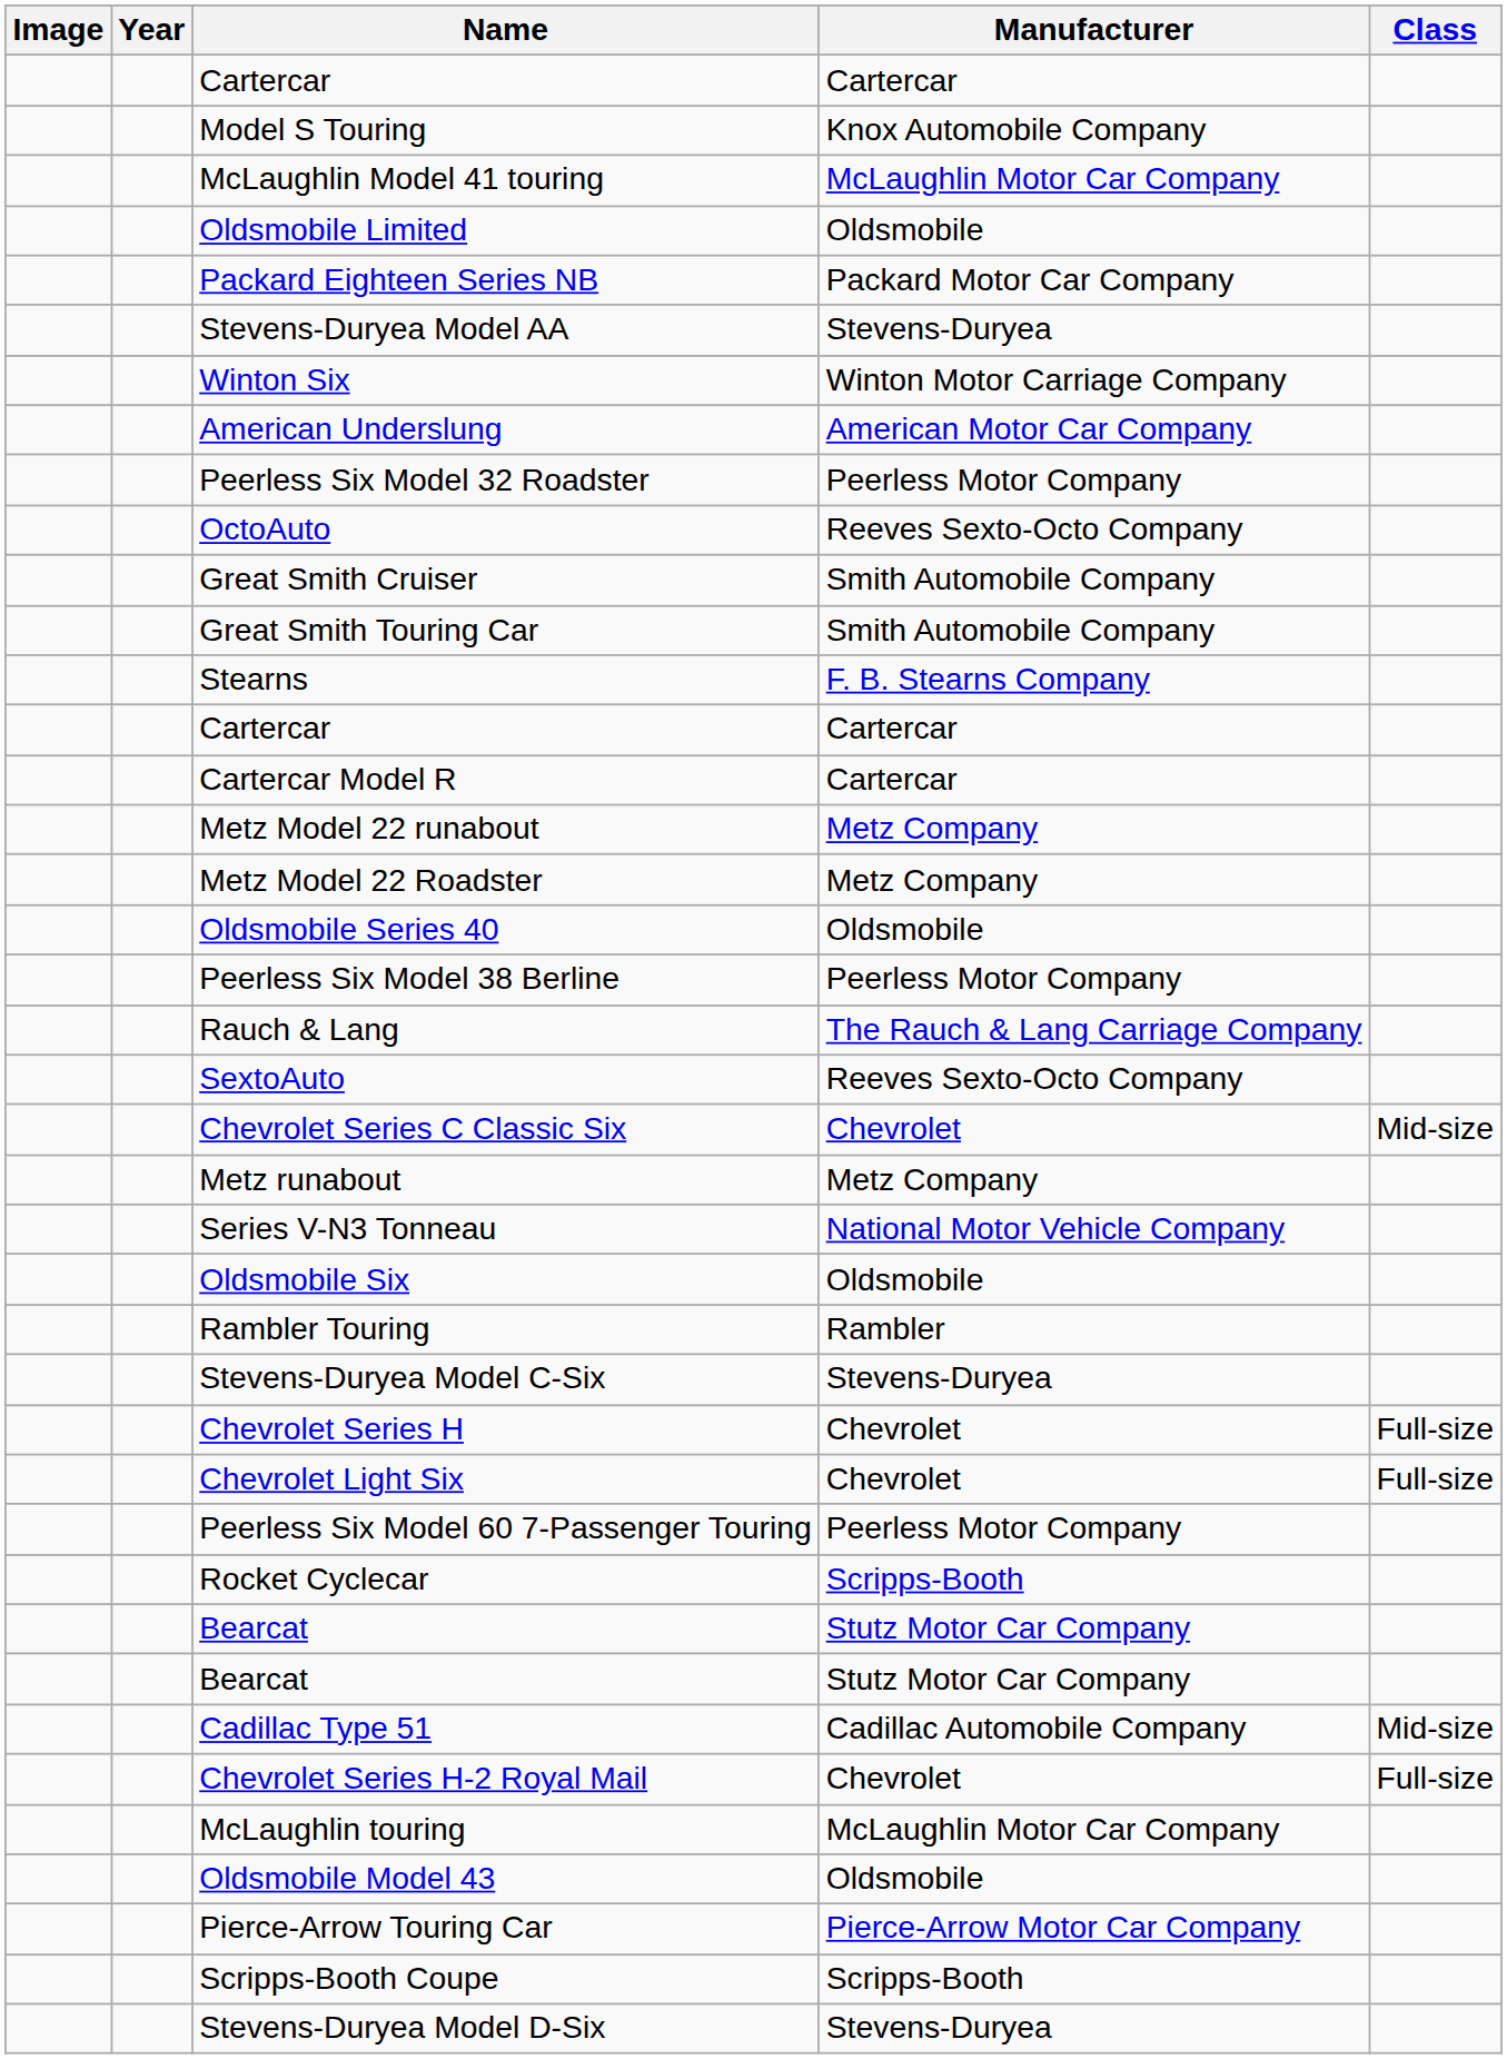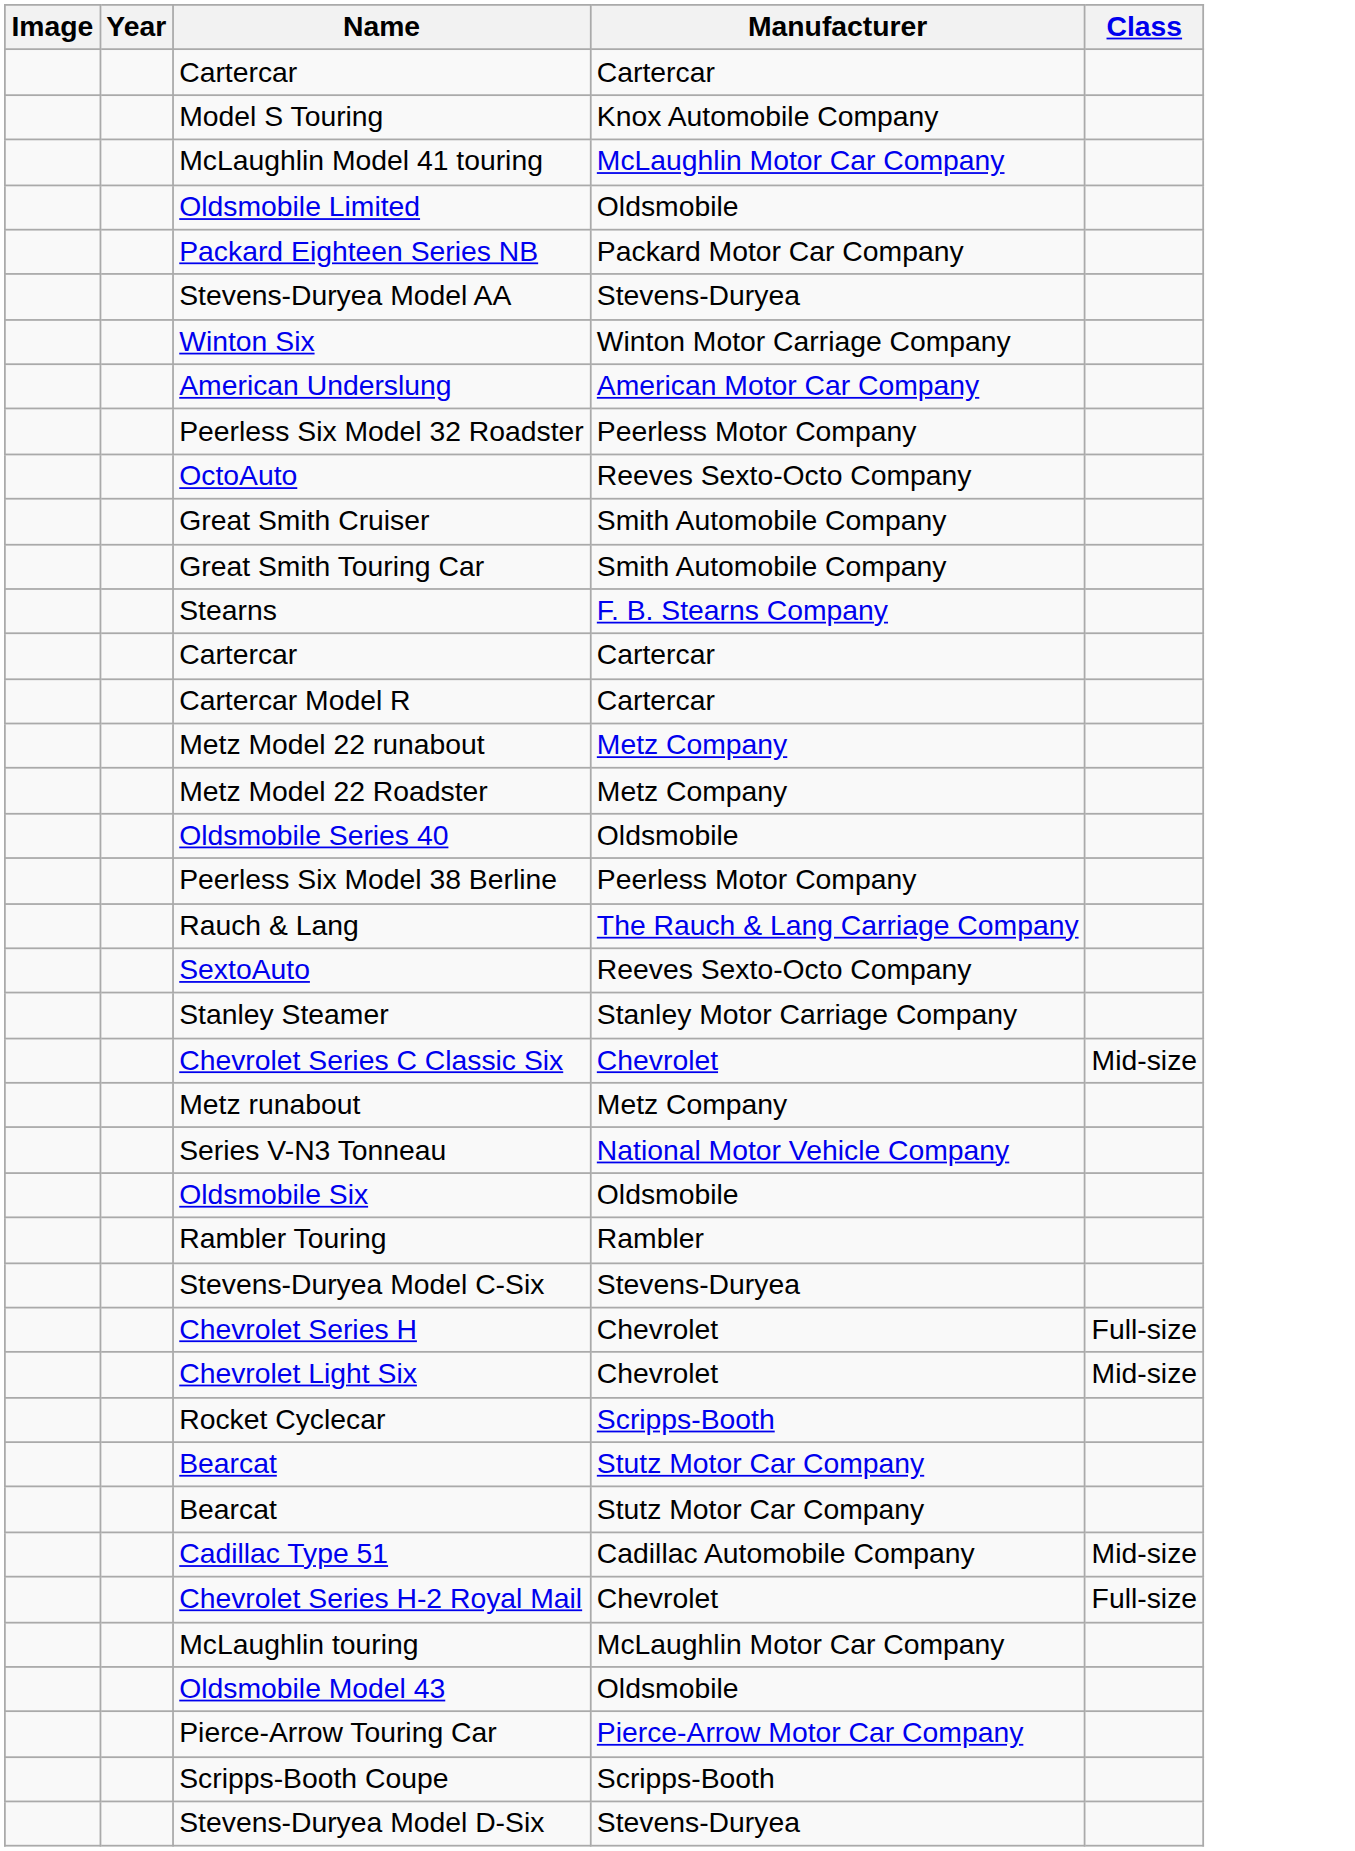 <table class="wikitable sortable">
 <tr>
 <th class="unsortable">Image</th>
 <th>Year</th>
 <th>Name</th>
 <th>Manufacturer</th>
 <th><a href='#'>Class</a></th>
 </tr>
 <tr>
 <td></td>
 <td></td>
 <td>Cartercar</td>
 <td>Cartercar</td>
 <td></td>
 </tr>
 <tr>
 <td></td>
 <td></td>
 <td>Model S Touring</td>
 <td>Knox Automobile Company</td>
 <td></td>
 </tr>
 <tr>
 <td></td>
 <td></td>
 <td>McLaughlin Model 41 touring</td>
 <td><a href='#'>McLaughlin Motor Car Company</a></td>
 <td></td>
 </tr>
 <tr>
 <td></td>
 <td></td>
 <td><a href='#'>Oldsmobile Limited</a></td>
 <td>Oldsmobile</td>
 <td></td>
 </tr>
 <tr>
 <td></td>
 <td></td>
 <td><a href='#'>Packard Eighteen Series NB</a></td>
 <td>Packard Motor Car Company</td>
 <td></td>
 </tr>
 <tr>
 <td></td>
 <td></td>
 <td>Stevens-Duryea Model AA</td>
 <td>Stevens-Duryea</td>
 <td></td>
 </tr>
 <tr>
 <td></td>
 <td></td>
 <td><a href='#'>Winton Six</a></td>
 <td>Winton Motor Carriage Company</td>
 <td></td>
 </tr>
 <tr>
 <td></td>
 <td></td>
 <td><a href='#'>American Underslung</a></td>
 <td><a href='#'>American Motor Car Company</a></td>
 <td></td>
 </tr>
 <tr>
 <td></td>
 <td></td>
 <td>Peerless Six Model 32 Roadster</td>
 <td>Peerless Motor Company</td>
 <td></td>
 </tr>
 <tr>
 <td></td>
 <td></td>
 <td><a href='#'>OctoAuto</a></td>
 <td>Reeves Sexto-Octo Company</td>
 <td></td>
 </tr>
 <tr>
 <td></td>
 <td></td>
 <td>Great Smith Cruiser</td>
 <td>Smith Automobile Company</td>
 <td></td>
 </tr>
 <tr>
 <td></td>
 <td></td>
 <td>Great Smith Touring Car</td>
 <td>Smith Automobile Company</td>
 <td></td>
 </tr>
 <tr>
 <td></td>
 <td></td>
 <td>Stearns</td>
 <td><a href='#'>F. B. Stearns Company</a></td>
 <td></td>
 </tr>
 <tr>
 <td></td>
 <td></td>
 <td>Cartercar</td>
 <td>Cartercar</td>
 <td></td>
 </tr>
 <tr>
 <td></td>
 <td></td>
 <td>Cartercar Model R</td>
 <td>Cartercar</td>
 <td></td>
 </tr>
 <tr>
 <td></td>
 <td></td>
 <td>Metz Model 22 runabout</td>
 <td><a href='#'>Metz Company</a></td>
 <td></td>
 </tr>
 <tr>
 <td></td>
 <td></td>
 <td>Metz Model 22 Roadster</td>
 <td>Metz Company</td>
 <td></td>
 </tr>
 <tr>
 <td></td>
 <td></td>
 <td><a href='#'>Oldsmobile Series 40</a></td>
 <td>Oldsmobile</td>
 <td></td>
 </tr>
 <tr>
 <td></td>
 <td></td>
 <td>Peerless Six Model 38 Berline</td>
 <td>Peerless Motor Company</td>
 <td></td>
 </tr>
 <tr>
 <td></td>
 <td></td>
 <td>Rauch & Lang</td>
 <td><a href='#'>The Rauch & Lang Carriage Company</a></td>
 <td></td>
 </tr>
 <tr>
 <td></td>
 <td></td>
 <td><a href='#'>SextoAuto</a></td>
 <td>Reeves Sexto-Octo Company</td>
 <td></td>
 </tr>
 <tr>
 <td></td>
 <td></td>
+<td>Stanley Steamer</td>
+<td>Stanley Motor Carriage Company</td>
+<td></td>
+</tr>
+<tr>
+<td></td>
+<td></td>
 <td><a href='#'>Chevrolet Series C Classic Six</a></td>
 <td><a href='#'>Chevrolet</a></td>
 <td>Mid-size</td>
 </tr>
 <tr>
 <td></td>
 <td></td>
 <td>Metz runabout</td>
 <td>Metz Company</td>
 <td></td>
 </tr>
 <tr>
 <td></td>
 <td></td>
 <td>Series V-N3 Tonneau</td>
 <td><a href='#'>National Motor Vehicle Company</a></td>
 <td></td>
 </tr>
 <tr>
 <td></td>
 <td></td>
 <td><a href='#'>Oldsmobile Six</a></td>
 <td>Oldsmobile</td>
 <td></td>
 </tr>
 <tr>
 <td></td>
 <td></td>
 <td>Rambler Touring</td>
 <td>Rambler</td>
 <td></td>
 </tr>
 <tr>
 <td></td>
 <td></td>
 <td>Stevens-Duryea Model C-Six</td>
 <td>Stevens-Duryea</td>
 <td></td>
 </tr>
 <tr>
 <td></td>
 <td></td>
 <td><a href='#'>Chevrolet Series H</a></td>
 <td>Chevrolet</td>
 <td>Full-size</td>
 </tr>
 <tr>
 <td></td>
 <td></td>
 <td><a href='#'>Chevrolet Light Six</a></td>
 <td>Chevrolet</td>
-<td>Full-size</td>
-</tr>
-<tr>
-<td></td>
-<td></td>
-<td>Peerless Six Model 60 7-Passenger Touring</td>
-<td>Peerless Motor Company</td>
-<td></td>
+<td>Mid-size</td>
 </tr>
 <tr>
 <td></td>
 <td></td>
 <td>Rocket Cyclecar</td>
 <td><a href='#'>Scripps-Booth</a></td>
 <td></td>
 </tr>
 <tr>
 <td></td>
 <td></td>
 <td><a href='#'>Bearcat</a></td>
 <td><a href='#'>Stutz Motor Car Company</a></td>
 <td></td>
 </tr>
 <tr>
 <td></td>
 <td></td>
 <td>Bearcat</td>
 <td>Stutz Motor Car Company</td>
 <td></td>
 </tr>
 <tr>
 <td></td>
 <td></td>
 <td><a href='#'>Cadillac Type 51</a></td>
 <td>Cadillac Automobile Company</td>
 <td>Mid-size</td>
 </tr>
 <tr>
 <td></td>
 <td></td>
 <td><a href='#'>Chevrolet Series H-2 Royal Mail</a></td>
 <td>Chevrolet</td>
 <td>Full-size</td>
 </tr>
 <tr>
 <td></td>
 <td></td>
 <td>McLaughlin touring</td>
 <td>McLaughlin Motor Car Company</td>
 <td></td>
 </tr>
 <tr>
 <td></td>
 <td></td>
 <td><a href='#'>Oldsmobile Model 43</a></td>
 <td>Oldsmobile</td>
 <td></td>
 </tr>
 <tr>
 <td></td>
 <td></td>
 <td>Pierce-Arrow Touring Car</td>
 <td><a href='#'>Pierce-Arrow Motor Car Company</a></td>
 <td></td>
 </tr>
 <tr>
 <td></td>
 <td></td>
 <td>Scripps-Booth Coupe</td>
 <td>Scripps-Booth</td>
 <td></td>
 </tr>
 <tr>
 <td></td>
 <td></td>
 <td>Stevens-Duryea Model D-Six</td>
 <td>Stevens-Duryea</td>
 <td></td>
 </tr>
 </table>
